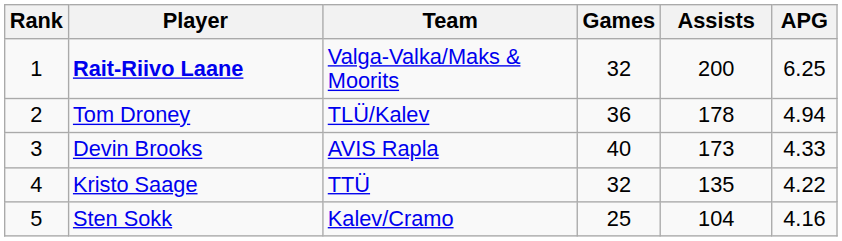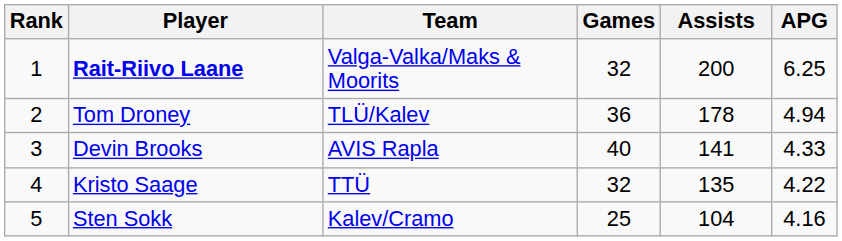 <table class="wikitable sortable" style="text-align: center">
 <tr>
 <th>Rank</th>
 <th width=180>Player</th>
 <th width=180>Team</th>
 <th>Games</th>
 <th width=75>Assists</th>
 <th width=40>APG</th>
 </tr>
 <tr>
 <td>1</td>
 <td align="left"> <strong><a href='#'>Rait-Riivo Laane</a></strong></td>
 <td align="left"><a href='#'>Valga-Valka/Maks & Moorits</a></td>
 <td>32</td>
 <td>200</td>
 <td>6.25</td>
 </tr>
 <tr>
 <td>2</td>
 <td align="left"> <a href='#'>Tom Droney</a></td>
 <td align="left"><a href='#'>TLÜ/Kalev</a></td>
 <td>36</td>
 <td>178</td>
 <td>4.94</td>
 </tr>
 <tr>
 <td>3</td>
 <td align="left"> <a href='#'>Devin Brooks</a></td>
 <td align="left"><a href='#'>AVIS Rapla</a></td>
 <td>40</td>
-<td>173</td>
+<td>141</td>
 <td>4.33</td>
 </tr>
 <tr>
 <td>4</td>
 <td align="left"> <a href='#'>Kristo Saage</a></td>
 <td align="left"><a href='#'>TTÜ</a></td>
 <td>32</td>
 <td>135</td>
 <td>4.22</td>
 </tr>
 <tr>
 <td>5</td>
 <td align="left"> <a href='#'>Sten Sokk</a></td>
 <td align="left"><a href='#'>Kalev/Cramo</a></td>
 <td>25</td>
 <td>104</td>
 <td>4.16</td>
 </tr>
 </table>
